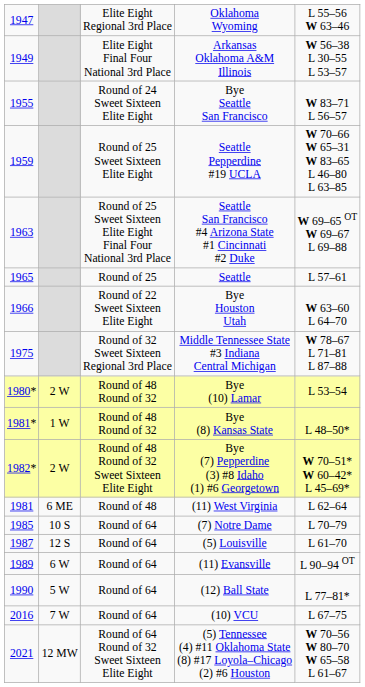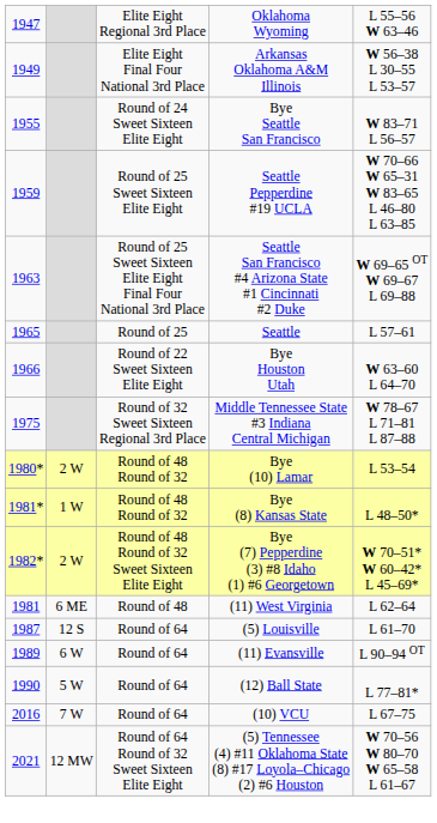 <table class=wikitable style="text-align:center">
 <tr>
 <td><a href='#'>1947</a></td>
 <td style="background:#DCDCDC;"></td>
 <td>Elite Eight<br>Regional 3rd Place</td>
 <td><a href='#'>Oklahoma</a><br><a href='#'>Wyoming</a></td>
 <td>L 55–56<br><strong>W</strong> 63–46</td>
 </tr>
 <tr>
 <td><a href='#'>1949</a></td>
 <td style="background:#DCDCDC;"></td>
 <td>Elite Eight<br>Final Four<br>National 3rd Place</td>
 <td><a href='#'>Arkansas</a><br><a href='#'>Oklahoma A&M</a><br><a href='#'>Illinois</a></td>
 <td><strong>W</strong> 56–38<br>L 30–55<br>L 53–57</td>
 </tr>
 <tr>
 <td><a href='#'>1955</a></td>
 <td style="background:#DCDCDC;"></td>
 <td>Round of 24<br>Sweet Sixteen<br>Elite Eight</td>
 <td>Bye<br><a href='#'>Seattle</a><br><a href='#'>San Francisco</a></td>
 <td> <br><strong>W</strong> 83–71<br>L 56–57</td>
 </tr>
 <tr>
 <td><a href='#'>1959</a></td>
 <td style="background:#DCDCDC;"></td>
 <td>Round of 25<br>Sweet Sixteen<br>Elite Eight</td>
 <td><a href='#'>Seattle</a><br><a href='#'>Pepperdine</a><br>#19 <a href='#'>UCLA</a></td>
 <td><strong>W</strong> 70–66<br><strong>W</strong> 65–31<br><strong>W</strong> 83–65<br>L 46–80<br>L 63–85</td>
 </tr>
 <tr>
 <td><a href='#'>1963</a></td>
 <td style="background:#DCDCDC;"></td>
 <td>Round of 25<br>Sweet Sixteen<br>Elite Eight<br>Final Four<br>National 3rd Place</td>
 <td><a href='#'>Seattle</a><br><a href='#'>San Francisco</a><br>#4 <a href='#'>Arizona State</a><br>#1 <a href='#'>Cincinnati</a><br>#2 <a href='#'>Duke</a></td>
 <td><strong>W</strong> 69–65 <sup>OT</sup><br><strong>W</strong> 69–67<br>L 69–88</td>
 </tr>
 <tr>
 <td><a href='#'>1965</a></td>
 <td style="background:#DCDCDC;"></td>
 <td>Round of 25</td>
 <td><a href='#'>Seattle</a></td>
 <td>L 57–61</td>
 </tr>
 <tr>
 <td><a href='#'>1966</a></td>
 <td style="background:#DCDCDC;"></td>
 <td>Round of 22<br>Sweet Sixteen<br>Elite Eight</td>
 <td>Bye<br><a href='#'>Houston</a><br><a href='#'>Utah</a></td>
 <td> <br><strong>W</strong> 63–60<br>L 64–70</td>
 </tr>
 <tr>
 <td><a href='#'>1975</a></td>
 <td style="background:#DCDCDC;"></td>
 <td>Round of 32<br>Sweet Sixteen<br>Regional 3rd Place</td>
 <td><a href='#'>Middle Tennessee State</a><br>#3 <a href='#'>Indiana</a><br><a href='#'>Central Michigan</a></td>
 <td><strong>W</strong> 78–67<br>L 71–81<br>L 87–88</td>
 </tr>
 <tr bgcolor="#FCFFA4">
 <td><a href='#'>1980</a>*</td>
 <td>2 W</td>
 <td>Round of 48<br>Round of 32</td>
 <td>Bye<br>(10) <a href='#'>Lamar</a></td>
 <td>L 53–54</td>
 </tr>
 <tr bgcolor="#FCFFA4">
 <td><a href='#'>1981</a>*</td>
 <td>1 W</td>
 <td>Round of 48<br>Round of 32</td>
 <td>Bye<br>(8) <a href='#'>Kansas State</a></td>
 <td> <br>L 48–50*</td>
 </tr>
 <tr bgcolor="#FCFFA4">
 <td><a href='#'>1982</a>*</td>
 <td>2 W</td>
 <td>Round of 48<br>Round of 32<br>Sweet Sixteen<br>Elite Eight</td>
 <td>Bye<br>(7) <a href='#'>Pepperdine</a><br>(3) #8 <a href='#'>Idaho</a><br>(1) #6 <a href='#'>Georgetown</a></td>
 <td> <br><strong>W</strong> 70–51*<br><strong>W</strong> 60–42*<br>L 45–69*</td>
 </tr>
 <tr>
 <td><a href='#'>1981</a></td>
 <td>6 ME</td>
 <td>Round of 48</td>
 <td>(11) <a href='#'>West Virginia</a></td>
 <td>L 62–64</td>
 </tr>
 <tr>
-<td><a href='#'>1985</a></td>
-<td>10 S</td>
-<td>Round of 64</td>
-<td>(7) <a href='#'>Notre Dame</a></td>
-<td>L 70–79</td>
-</tr>
-<tr>
 <td><a href='#'>1987</a></td>
 <td>12 S</td>
 <td>Round of 64</td>
 <td>(5) <a href='#'>Louisville</a></td>
 <td>L 61–70</td>
 </tr>
 <tr>
 <td><a href='#'>1989</a></td>
 <td>6 W</td>
 <td>Round of 64</td>
 <td>(11) <a href='#'>Evansville</a></td>
 <td>L 90–94 <sup>OT</sup></td>
 </tr>
 <tr>
 <td><a href='#'>1990</a></td>
 <td>5 W</td>
 <td>Round of 64</td>
 <td>(12) <a href='#'>Ball State</a></td>
 <td> <br>L 77–81*</td>
 </tr>
 <tr>
 <td><a href='#'>2016</a></td>
 <td>7 W</td>
 <td>Round of 64</td>
 <td>(10) <a href='#'>VCU</a></td>
 <td>L 67–75</td>
 </tr>
 <tr align="center">
 <td><a href='#'>2021</a></td>
 <td>12 MW</td>
 <td>Round of 64<br>Round of 32<br>Sweet Sixteen<br>Elite Eight</td>
 <td>(5) <a href='#'>Tennessee</a><br>(4) #11 <a href='#'>Oklahoma State</a><br>(8) #17 <a href='#'>Loyola–Chicago</a><br>(2) #6 <a href='#'>Houston</a></td>
 <td><strong>W</strong> 70–56<br><strong>W</strong> 80–70<br> <strong>W</strong> 65–58<br>L 61–67</td>
 </tr>
 </table>
